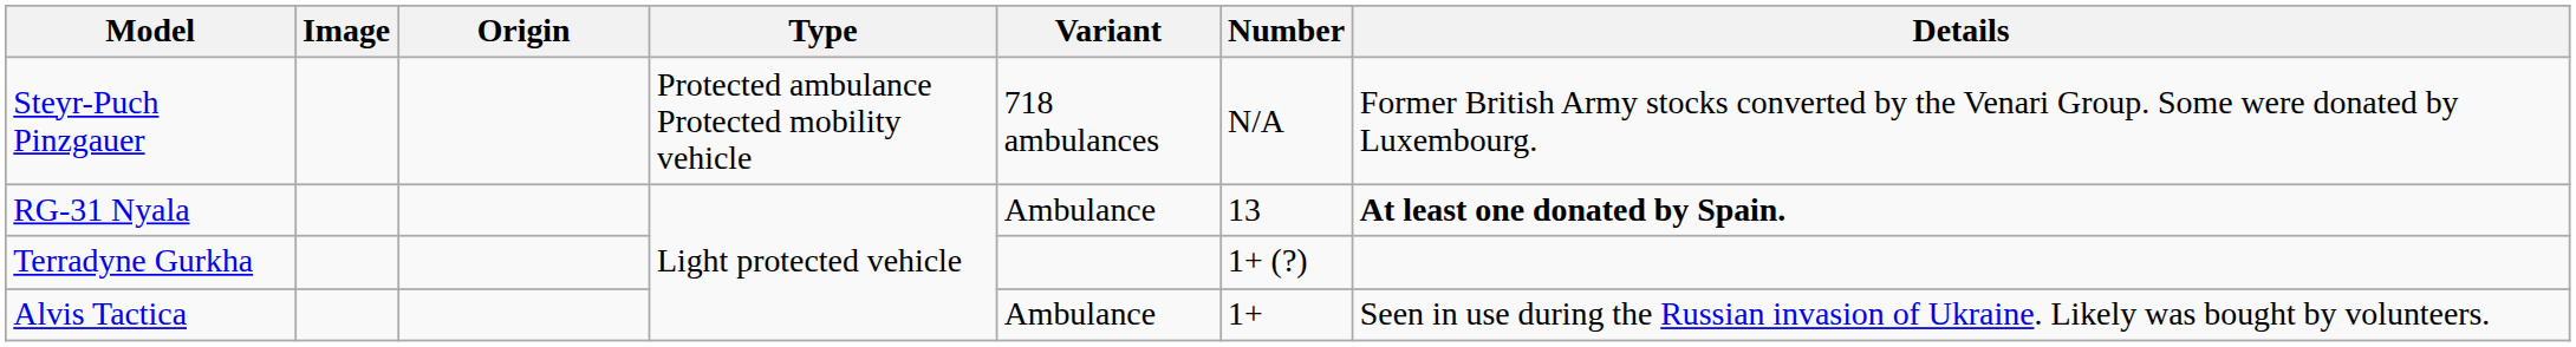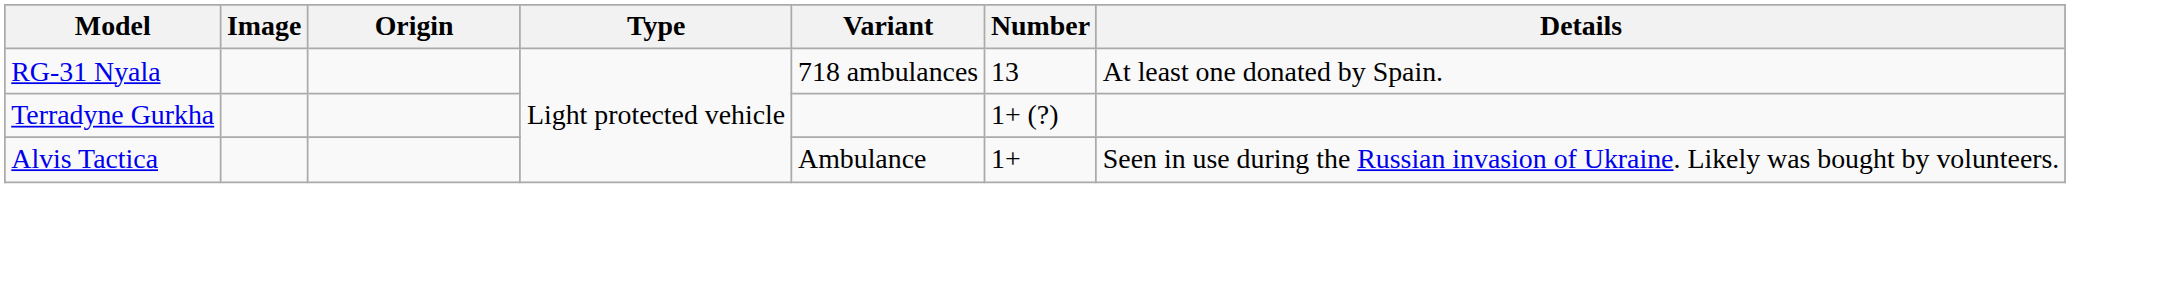 <table class="wikitable sortable">
 <tr>
 <th>Model</th>
 <th>Image</th>
 <th style="width:115px;">Origin</th>
 <th>Type</th>
 <th>Variant</th>
 <th>Number</th>
 <th>Details</th>
 </tr>
 <tr>
-<td><a href='#'>Steyr-Puch Pinzgauer</a></td>
-<td></td>
-<td> <br> </td>
-<td>Protected ambulance<br>Protected mobility vehicle</td>
-<td>718 ambulances<br></td>
-<td>N/A</td>
-<td>Former British Army stocks converted by the Venari Group. Some were donated by Luxembourg.</td>
-</tr>
-<tr>
 <td><a href='#'>RG-31 Nyala</a></td>
 <td></td>
 <td><br> </td>
 <td rowspan="3">Light protected  vehicle</td>
-<td>Ambulance</td>
+<td>718 ambulances<br></td>
 <td>13</td>
-<td><strong>At least one donated by Spain.</strong></td>
+<td>At least one donated by Spain.</td>
 </tr>
 <tr>
 <td><a href='#'>Terradyne Gurkha</a></td>
 <td></td>
 <td></td>
 <td></td>
 <td>1+ (?)</td>
 <td></td>
 </tr>
 <tr>
 <td><a href='#'>Alvis Tactica</a></td>
 <td></td>
 <td></td>
 <td>Ambulance</td>
 <td>1+</td>
 <td>Seen in use during the <a href='#'>Russian invasion of Ukraine</a>. Likely was bought by volunteers.</td>
 </tr>
 </table>
